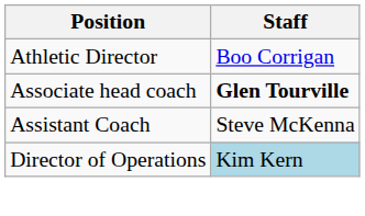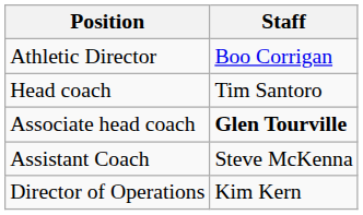 <table class="wikitable">
 <tr>
 <th>Position</th>
 <th>Staff</th>
 </tr>
 <tr>
 <td>Athletic Director</td>
 <td><a href='#'>Boo Corrigan</a></td>
+</tr>
+<tr>
+<td>Head coach</td>
+<td>Tim Santoro</td>
 </tr>
 <tr>
 <td>Associate head coach</td>
 <td><strong>Glen Tourville</strong></td>
 </tr>
 <tr>
 <td>Assistant Coach</td>
 <td>Steve McKenna</td>
 </tr>
 <tr>
 <td>Director of Operations</td>
-<td style="background: lightblue;">Kim Kern</td>
+<td>Kim Kern</td>
 </tr>
 </table>
